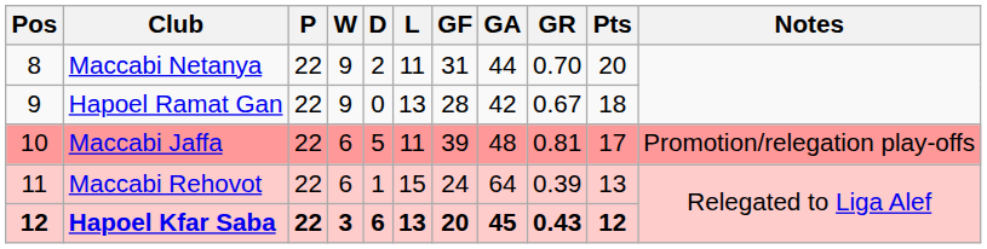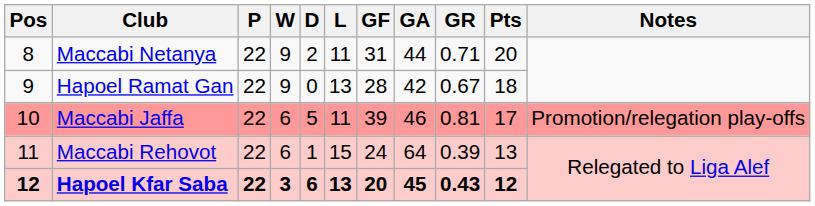 <table class="wikitable" style="text-align:center">
 <tr>
 <th>Pos</th>
 <th>Club</th>
 <th>P</th>
 <th>W</th>
 <th>D</th>
 <th>L</th>
 <th>GF</th>
 <th>GA</th>
 <th>GR</th>
 <th>Pts</th>
 <th>Notes</th>
 </tr>
 <tr>
 <td>8</td>
 <td align=left><a href='#'>Maccabi Netanya</a></td>
 <td>22</td>
 <td>9</td>
 <td>2</td>
 <td>11</td>
 <td>31</td>
 <td>44</td>
-<td>0.70</td>
+<td>0.71</td>
 <td>20</td>
 <td rowspan=2></td>
 </tr>
 <tr>
 <td>9</td>
 <td align=left><a href='#'>Hapoel Ramat Gan</a></td>
 <td>22</td>
 <td>9</td>
 <td>0</td>
 <td>13</td>
 <td>28</td>
 <td>42</td>
 <td>0.67</td>
 <td>18</td>
 </tr>
 <tr bgcolor=#ff9999>
 <td>10</td>
 <td align=left><a href='#'>Maccabi Jaffa</a></td>
 <td>22</td>
 <td>6</td>
 <td>5</td>
 <td>11</td>
 <td>39</td>
-<td>48</td>
+<td>46</td>
 <td>0.81</td>
 <td>17</td>
 <td>Promotion/relegation play-offs</td>
 </tr>
 <tr bgcolor=#ffcccc>
 <td>11</td>
 <td align=left><a href='#'>Maccabi Rehovot</a></td>
 <td>22</td>
 <td>6</td>
 <td>1</td>
 <td>15</td>
 <td>24</td>
 <td>64</td>
 <td>0.39</td>
 <td>13</td>
 <td rowspan=2>Relegated to <a href='#'>Liga Alef</a></td>
 </tr>
 <tr bgcolor=#ffcccc>
 <td><strong>12</strong></td>
 <td align=left><strong><a href='#'>Hapoel Kfar Saba</a></strong></td>
 <td><strong>22</strong></td>
 <td><strong>3</strong></td>
 <td><strong>6</strong></td>
 <td><strong>13</strong></td>
 <td><strong>20</strong></td>
 <td><strong>45</strong></td>
 <td><strong>0.43</strong></td>
 <td><strong>12</strong></td>
 </tr>
 </table>
